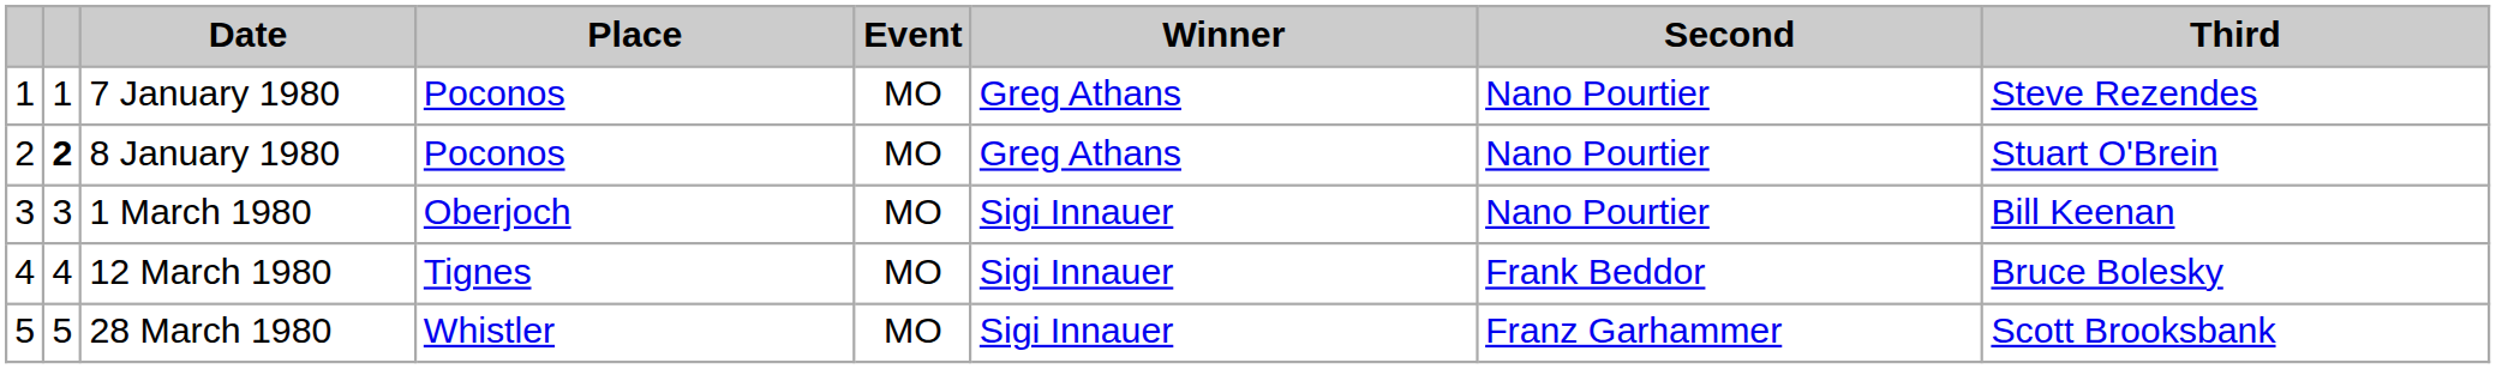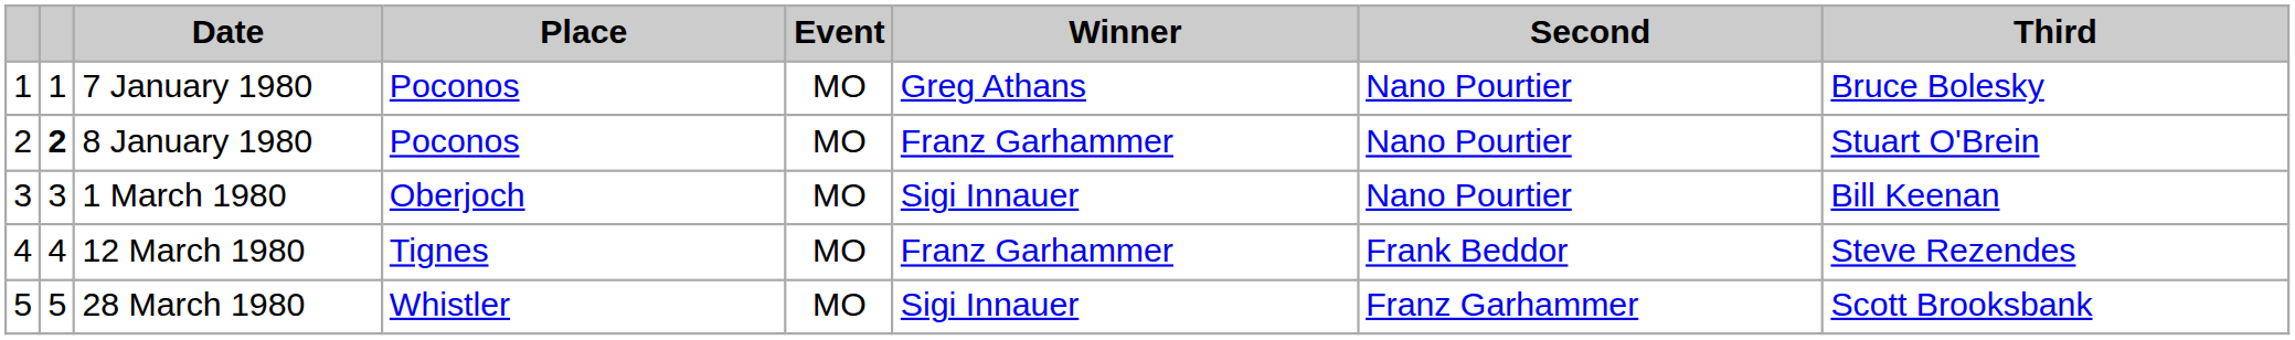 <table class="wikitable plainrowheaders" style="background:#fff; font-size:86%; line-height:16px; border:grey solid 1px; border-collapse:collapse;">
 <tr style="background:#ccc; text-align:center;">
 <th scope="col" style="background:#ccc; width=20 px;"></th>
 <th scope="col" style="background:#ccc; width=30 px;"></th>
 <th scope="col" style="background:#ccc; width:120px;">Date</th>
 <th scope="col" style="background:#ccc; width:160px;">Place</th>
 <th scope="col" style="background:#ccc; width:15px;">Event</th>
 <th scope="col" style="background:#ccc; width:185px;">Winner</th>
 <th scope="col" style="background:#ccc; width:185px;">Second</th>
 <th scope="col" style="background:#ccc; width:185px;">Third</th>
 </tr>
 <tr>
 <td align=center>1</td>
 <td align=center>1</td>
 <td>7 January 1980</td>
 <td> <a href='#'>Poconos</a></td>
 <td align=center>MO</td>
 <td> <a href='#'>Greg Athans</a></td>
 <td> <a href='#'>Nano Pourtier</a></td>
-<td> <a href='#'>Steve Rezendes</a></td>
+<td> <a href='#'>Bruce Bolesky</a></td>
 </tr>
 <tr>
 <td align=center>2</td>
 <td align=center><strong>2</strong></td>
 <td>8 January 1980</td>
 <td> <a href='#'>Poconos</a></td>
 <td align=center>MO</td>
-<td> <a href='#'>Greg Athans</a></td>
+<td> <a href='#'>Franz Garhammer</a></td>
 <td> <a href='#'>Nano Pourtier</a></td>
 <td> <a href='#'>Stuart O'Brein</a></td>
 </tr>
 <tr>
 <td align=center>3</td>
 <td align=center>3</td>
 <td>1 March 1980</td>
 <td> <a href='#'>Oberjoch</a></td>
 <td align=center>MO</td>
 <td> <a href='#'>Sigi Innauer</a></td>
 <td> <a href='#'>Nano Pourtier</a></td>
 <td> <a href='#'>Bill Keenan</a></td>
 </tr>
 <tr>
 <td align=center>4</td>
 <td align=center>4</td>
 <td>12 March 1980</td>
 <td> <a href='#'>Tignes</a></td>
 <td align=center>MO</td>
-<td> <a href='#'>Sigi Innauer</a></td>
+<td> <a href='#'>Franz Garhammer</a></td>
 <td> <a href='#'>Frank Beddor</a></td>
-<td> <a href='#'>Bruce Bolesky</a></td>
+<td> <a href='#'>Steve Rezendes</a></td>
 </tr>
 <tr>
 <td align=center>5</td>
 <td align=center>5</td>
 <td>28 March 1980</td>
 <td> <a href='#'>Whistler</a></td>
 <td align=center>MO</td>
 <td> <a href='#'>Sigi Innauer</a></td>
 <td> <a href='#'>Franz Garhammer</a></td>
 <td> <a href='#'>Scott Brooksbank</a></td>
 </tr>
 </table>
